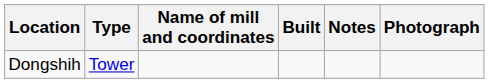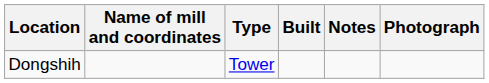 <table class="wikitable">
 <tr>
 <th>Location</th>
+<th>Name of mill<br>and coordinates</th>
 <th>Type</th>
-<th>Name of mill<br>and coordinates</th>
 <th>Built</th>
 <th>Notes</th>
 <th>Photograph</th>
 </tr>
 <tr>
 <td>Dongshih</td>
+<td></td>
 <td><a href='#'>Tower</a></td>
-<td></td>
 <td></td>
 <td></td>
 <td></td>
 </tr>
 </table>
